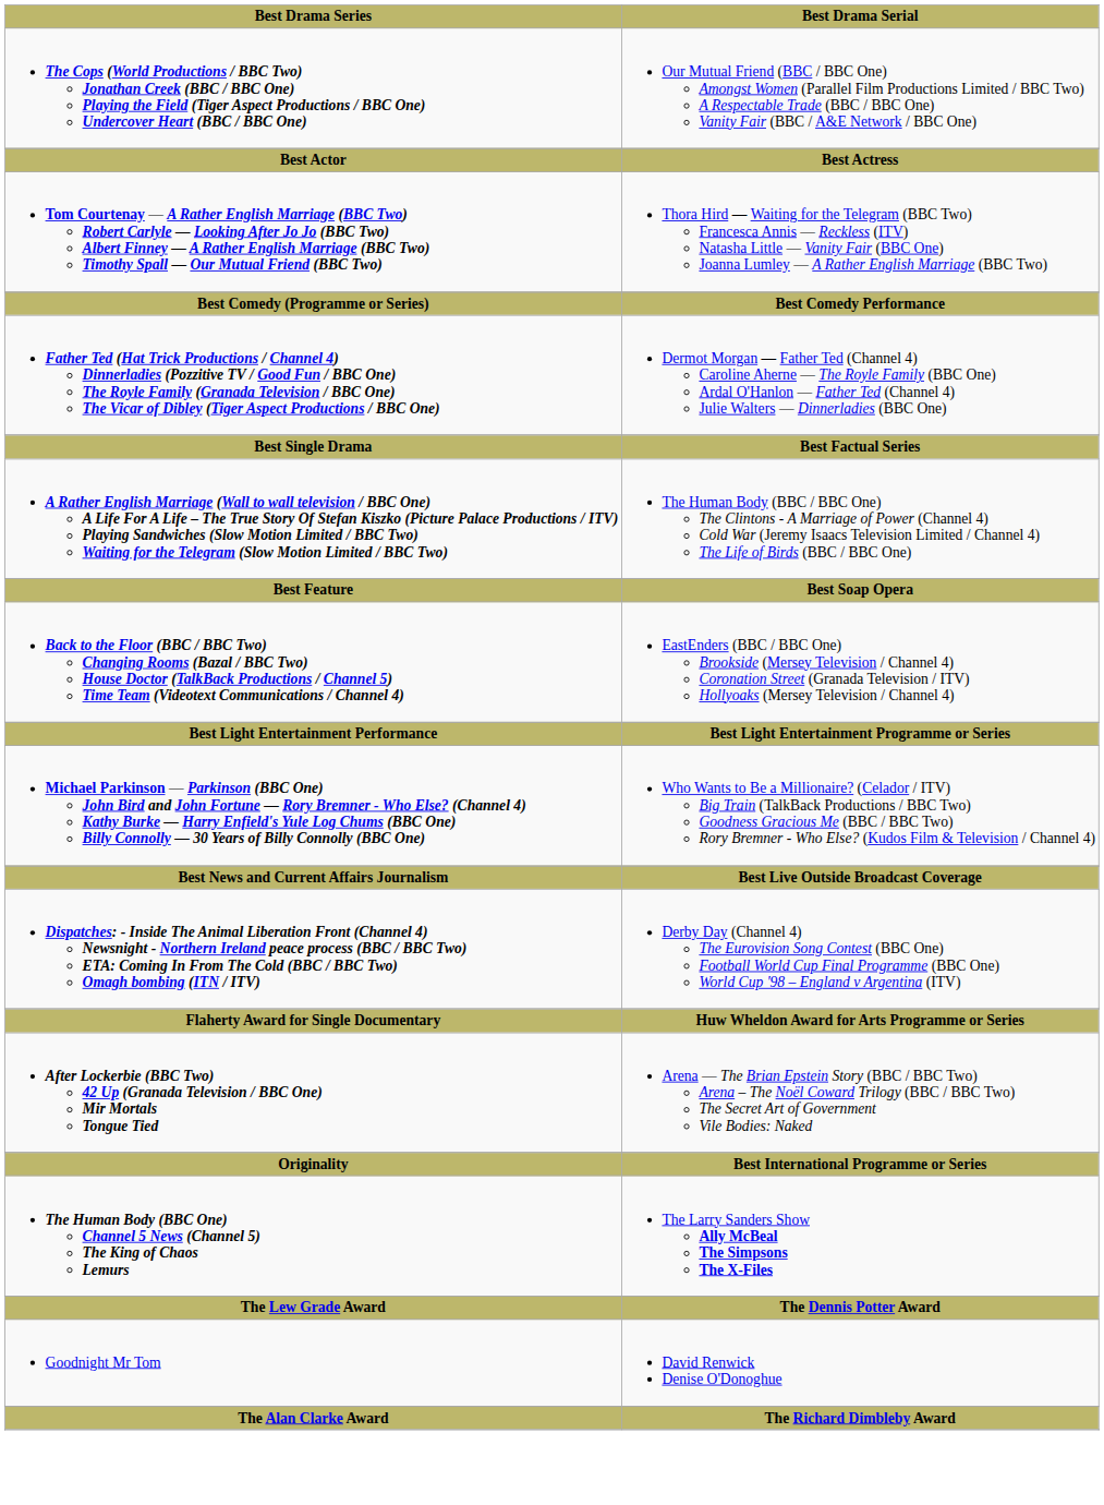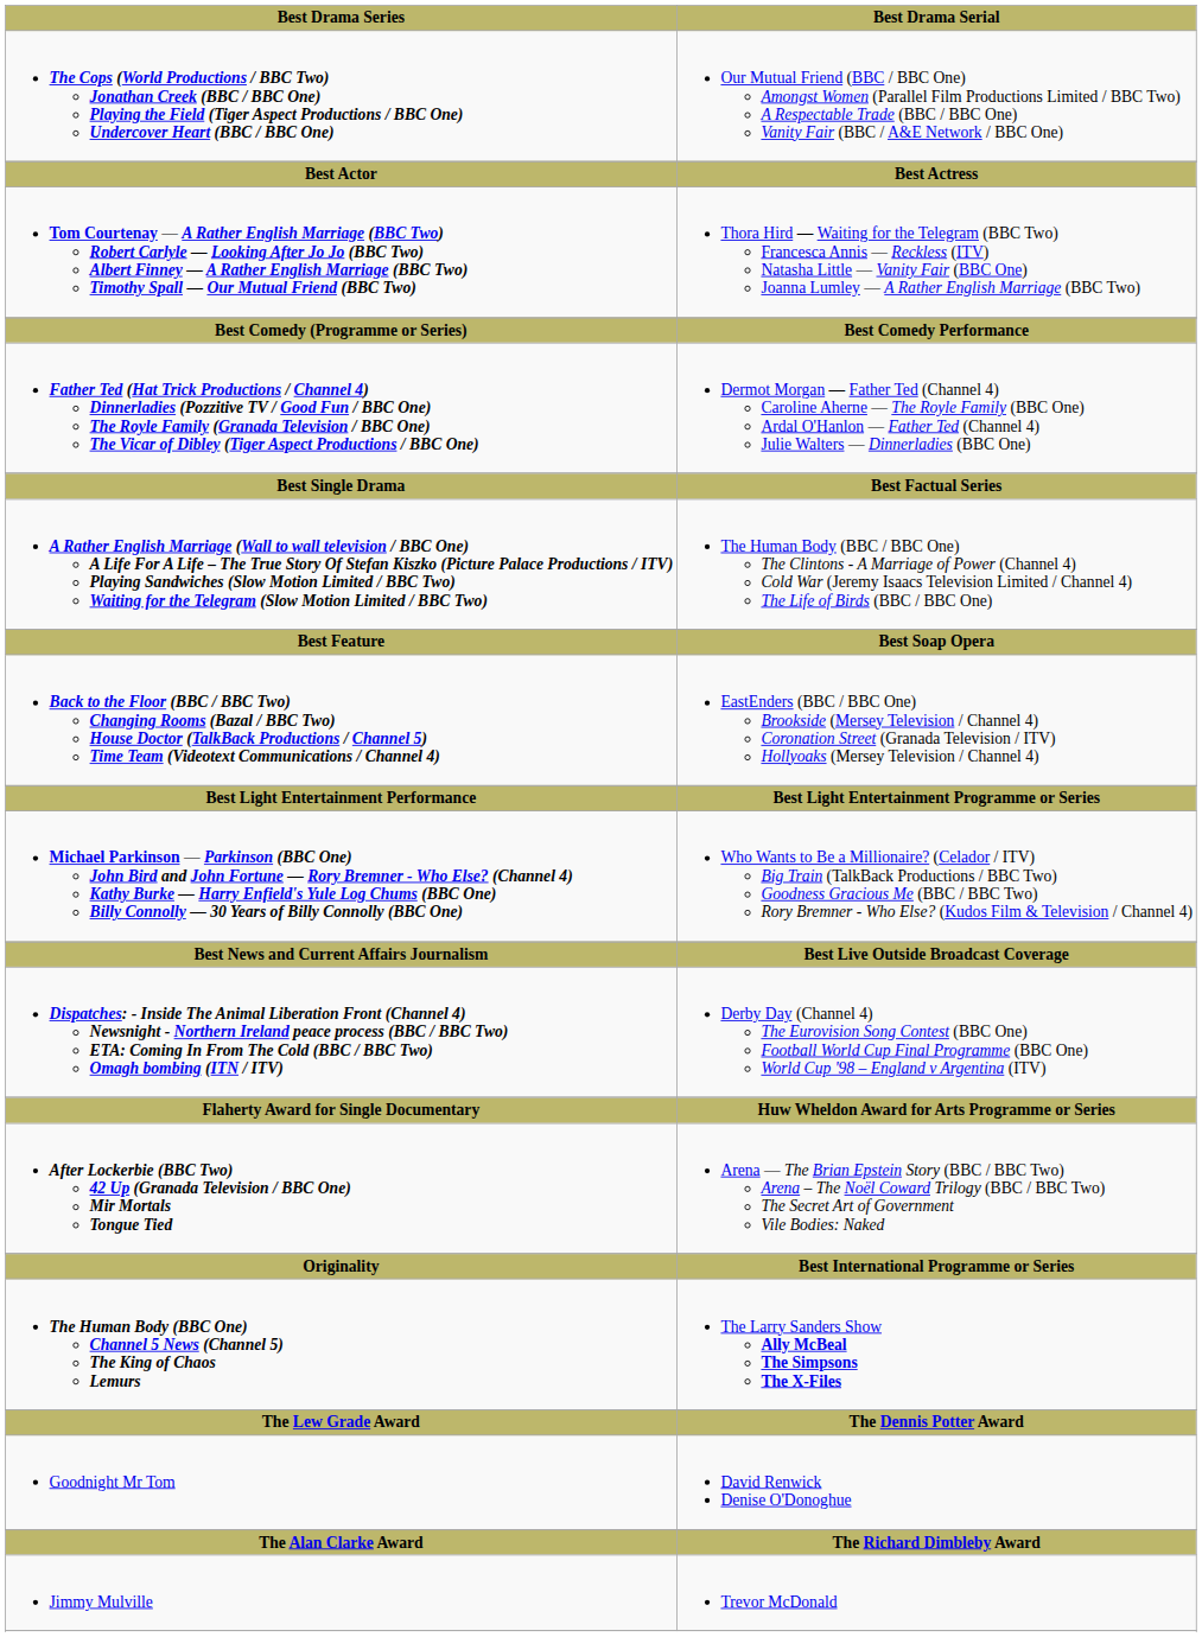 <table class=wikitable>
 <tr>
 <th style="background:#BDB76B;">Best Drama Series</th>
 <th style="background:#BDB76B;">Best Drama Serial</th>
 </tr>
 <tr>
 <td valign="top"><br><ul><li><strong><em><a href='#'>The Cops</a><em> (<a href='#'>World Productions</a> / BBC Two)<strong><ul><li></em><a href='#'>Jonathan Creek</a><em> (BBC / BBC One)</li><li></em><a href='#'>Playing the Field</a><em> (Tiger Aspect Productions / BBC One)</li><li></em><a href='#'>Undercover Heart</a><em> (BBC / BBC One)</li></ul></li></ul></td>
 <td valign="top"><br><ul><li></em></strong><a href='#'>Our Mutual Friend</a></em> (<a href='#'>BBC</a> / BBC One)</strong><ul><li><em><a href='#'>Amongst Women</a></em> (Parallel Film Productions Limited / BBC Two)</li><li><em><a href='#'>A Respectable Trade</a></em> (BBC / BBC One)</li><li><em><a href='#'>Vanity Fair</a></em> (BBC / <a href='#'>A&E Network</a> / BBC One)</li></ul></li></ul></td>
 </tr>
 <tr>
 </tr>
 <tr>
 <th style="background:#BDB76B;">Best Actor</th>
 <th style="background:#BDB76B;">Best Actress</th>
 </tr>
 <tr>
 <td valign="top"><br><ul><li><strong><a href='#'>Tom Courtenay</a></strong> — <strong><em><a href='#'>A Rather English Marriage</a><em> (<a href='#'>BBC Two</a>)<strong><ul><li><a href='#'>Robert Carlyle</a> — </em><a href='#'>Looking After Jo Jo</a><em> (BBC Two)</li><li><a href='#'>Albert Finney</a> — </em><a href='#'>A Rather English Marriage</a><em> (BBC Two)</li><li><a href='#'>Timothy Spall</a> — </em><a href='#'>Our Mutual Friend</a><em> (BBC Two)</li></ul></li></ul></td>
 <td valign="top"><br><ul><li></strong><a href='#'>Thora Hird</a><strong> — </em></strong><a href='#'>Waiting for the Telegram</a></em> (BBC Two)</strong><ul><li><a href='#'>Francesca Annis</a> — <em><a href='#'>Reckless</a></em> (<a href='#'>ITV</a>)</li><li><a href='#'>Natasha Little</a> — <em><a href='#'>Vanity Fair</a></em> (<a href='#'>BBC One</a>)</li><li><a href='#'>Joanna Lumley</a> — <em><a href='#'>A Rather English Marriage</a></em> (BBC Two)</li></ul></li></ul></td>
 </tr>
 <tr>
 </tr>
 <tr>
 <th style="background:#BDB76B;">Best Comedy (Programme or Series)</th>
 <th style="background:#BDB76B;">Best Comedy Performance</th>
 </tr>
 <tr>
 <td valign="top"><br><ul><li><strong><em><a href='#'>Father Ted</a><em> (<a href='#'>Hat Trick Productions</a> / <a href='#'>Channel 4</a>)<strong><ul><li></em><a href='#'>Dinnerladies</a><em> (Pozzitive TV / <a href='#'>Good Fun</a> / BBC One)</li><li></em><a href='#'>The Royle Family</a><em> (<a href='#'>Granada Television</a> / BBC One)</li><li></em><a href='#'>The Vicar of Dibley</a><em> (<a href='#'>Tiger Aspect Productions</a> / BBC One)</li></ul></li></ul></td>
 <td valign="top"><br><ul><li></strong><a href='#'>Dermot Morgan</a><strong> — </em></strong><a href='#'>Father Ted</a></em> (Channel 4)</strong><ul><li><a href='#'>Caroline Aherne</a> — <em><a href='#'>The Royle Family</a></em> (BBC One)</li><li><a href='#'>Ardal O'Hanlon</a> — <em><a href='#'>Father Ted</a></em> (Channel 4)</li><li><a href='#'>Julie Walters</a> — <em><a href='#'>Dinnerladies</a></em> (BBC One)</li></ul></li></ul></td>
 </tr>
 <tr>
 </tr>
 <tr>
 <th style="background:#BDB76B;">Best Single Drama</th>
 <th style="background:#BDB76B;">Best Factual Series</th>
 </tr>
 <tr>
 <td valign="top"><br><ul><li><strong><em><a href='#'>A Rather English Marriage</a><em> (<a href='#'>Wall to wall television</a> / BBC One)<strong><ul><li></em>A Life For A Life – The True Story Of Stefan Kiszko<em> (Picture Palace Productions / ITV)</li><li></em>Playing Sandwiches<em> (Slow Motion Limited / BBC Two)</li><li></em><a href='#'>Waiting for the Telegram</a><em> (Slow Motion Limited / BBC Two)</li></ul></li></ul></td>
 <td valign="top"><br><ul><li></em></strong><a href='#'>The Human Body</a></em> (BBC / BBC One)</strong><ul><li><em>The Clintons - A Marriage of Power</em> (Channel 4)</li><li><em>Cold War</em> (Jeremy Isaacs Television Limited / Channel 4)</li><li><em><a href='#'>The Life of Birds</a></em> (BBC / BBC One)</li></ul></li></ul></td>
 </tr>
 <tr>
 </tr>
 <tr>
 <th style="background:#BDB76B;">Best Feature</th>
 <th style="background:#BDB76B;">Best Soap Opera</th>
 </tr>
 <tr>
 <td valign="top"><br><ul><li><strong><em><a href='#'>Back to the Floor</a><em> (BBC / BBC Two)<strong><ul><li></em><a href='#'>Changing Rooms</a><em> (Bazal / BBC Two)</li><li></em><a href='#'>House Doctor</a><em> (<a href='#'>TalkBack Productions</a> / <a href='#'>Channel 5</a>)</li><li></em><a href='#'>Time Team</a><em> (Videotext Communications / Channel 4)</li></ul></li></ul></td>
 <td valign="top"><br><ul><li></em></strong><a href='#'>EastEnders</a></em> (BBC / BBC One)</strong><ul><li><em><a href='#'>Brookside</a></em> (<a href='#'>Mersey Television</a> / Channel 4)</li><li><em><a href='#'>Coronation Street</a></em> (Granada Television / ITV)</li><li><em><a href='#'>Hollyoaks</a></em> (Mersey Television / Channel 4)</li></ul></li></ul></td>
 </tr>
 <tr>
 </tr>
 <tr>
 <th style="background:#BDB76B;">Best Light Entertainment Performance</th>
 <th style="background:#BDB76B;">Best Light Entertainment Programme or Series</th>
 </tr>
 <tr>
 <td valign="top"><br><ul><li><strong><a href='#'>Michael Parkinson</a></strong> — <strong><em><a href='#'>Parkinson</a><em> (BBC One)<strong><ul><li><a href='#'>John Bird</a> and <a href='#'>John Fortune</a> — </em><a href='#'>Rory Bremner - Who Else?</a><em> (Channel 4)</li><li><a href='#'>Kathy Burke</a> — </em><a href='#'>Harry Enfield's Yule Log Chums</a><em> (BBC One)</li><li><a href='#'>Billy Connolly</a> — </em>30 Years of Billy Connolly<em> (BBC One)</li></ul></li></ul></td>
 <td valign="top"><br><ul><li></em></strong><a href='#'>Who Wants to Be a Millionaire?</a></em> (<a href='#'>Celador</a> / ITV)</strong><ul><li><em><a href='#'>Big Train</a></em> (TalkBack Productions / BBC Two)</li><li><em><a href='#'>Goodness Gracious Me</a></em> (BBC / BBC Two)</li><li><em>Rory Bremner - Who Else?</em> (<a href='#'>Kudos Film & Television</a> / Channel 4)</li></ul></li></ul></td>
 </tr>
 <tr>
 </tr>
 <tr>
 <th style="background:#BDB76B;">Best News and Current Affairs Journalism</th>
 <th style="background:#BDB76B;">Best Live Outside Broadcast Coverage</th>
 </tr>
 <tr>
 <td valign="top"><br><ul><li><strong><em><a href='#'>Dispatches</a>: - Inside The Animal Liberation Front<em> (Channel 4)<strong><ul><li></em>Newsnight<em> - </em><a href='#'>Northern Ireland</a> peace process<em> (BBC / BBC Two)</li><li></em>ETA: Coming In From The Cold<em> (BBC / BBC Two)</li><li></em><a href='#'>Omagh bombing</a><em> (<a href='#'>ITN</a> / ITV)</li></ul></li></ul></td>
 <td valign="top"><br><ul><li></em></strong><a href='#'>Derby Day</a></em> (Channel 4)</strong><ul><li><em><a href='#'>The Eurovision Song Contest</a></em> (BBC One)</li><li><em><a href='#'>Football World Cup Final Programme</a></em> (BBC One)</li><li><em><a href='#'>World Cup '98 – England v Argentina</a></em> (ITV)</li></ul></li></ul></td>
 </tr>
 <tr>
 </tr>
 <tr>
 <th style="background:#BDB76B;">Flaherty Award for Single Documentary</th>
 <th style="background:#BDB76B;">Huw Wheldon Award for Arts Programme or Series</th>
 </tr>
 <tr>
 <td valign="top"><br><ul><li><strong><em>After Lockerbie<em> (BBC Two)<strong><ul><li></em><a href='#'>42 Up</a><em> (Granada Television / BBC One)</li><li></em>Mir Mortals<em></li><li></em>Tongue Tied<em></li></ul></li></ul></td>
 <td valign="top"><br><ul><li></em></strong><a href='#'>Arena</a></em> — <em>The <a href='#'>Brian Epstein</a> Story</em> (BBC / BBC Two)</strong><ul><li><em><a href='#'>Arena</a></em> – <em>The <a href='#'>Noël Coward</a> Trilogy</em> (BBC / BBC Two)</li><li><em>The Secret Art of Government</em></li><li><em>Vile Bodies: Naked</em></li></ul></li></ul></td>
 </tr>
 <tr>
 </tr>
 <tr>
 <th style="background:#BDB76B;">Originality</th>
 <th style="background:#BDB76B;">Best International Programme or Series</th>
 </tr>
 <tr>
 <td valign="top"><br><ul><li><strong><em>The Human Body<em> (BBC One)<strong><ul><li></em><a href='#'>Channel 5 News</a><em> (Channel 5)</li><li></em>The King of Chaos<em></li><li></em>Lemurs<em></li></ul></li></ul></td>
 <td valign="top"><br><ul><li></em></strong><a href='#'>The Larry Sanders Show</a><strong><em><ul><li></em><a href='#'>Ally McBeal</a><em></li><li></em><a href='#'>The Simpsons</a><em></li><li></em><a href='#'>The X-Files</a><em></li></ul></li></ul></td>
 </tr>
 <tr>
 </tr>
 <tr>
 <th style="background:#BDB76B;">The <a href='#'>Lew Grade</a> Award</th>
 <th style="background:#BDB76B;">The <a href='#'>Dennis Potter</a> Award</th>
 </tr>
 <tr>
 <td valign="top"><br><ul><li></em></strong><a href='#'>Goodnight Mr Tom</a><strong><em></li></ul></td>
 <td valign="top"><br><ul><li></strong><a href='#'>David Renwick</a><strong></li><li></strong><a href='#'>Denise O'Donoghue</a><strong></li></ul></td>
 </tr>
 <tr>
 </tr>
 <tr>
 <th style="background:#BDB76B;">The <a href='#'>Alan Clarke</a> Award</th>
 <th style="background:#BDB76B;">The <a href='#'>Richard Dimbleby</a> Award</th>
 </tr>
 <tr>
+<td valign="top"><br><ul><li></strong><a href='#'>Jimmy Mulville</a><strong></li></ul></td>
+<td valign="top"><br><ul><li></strong><a href='#'>Trevor McDonald</a><strong></li></ul></td>
+</tr>
+<tr>
 </tr>
 <tr>
 </tr>
 </table>
